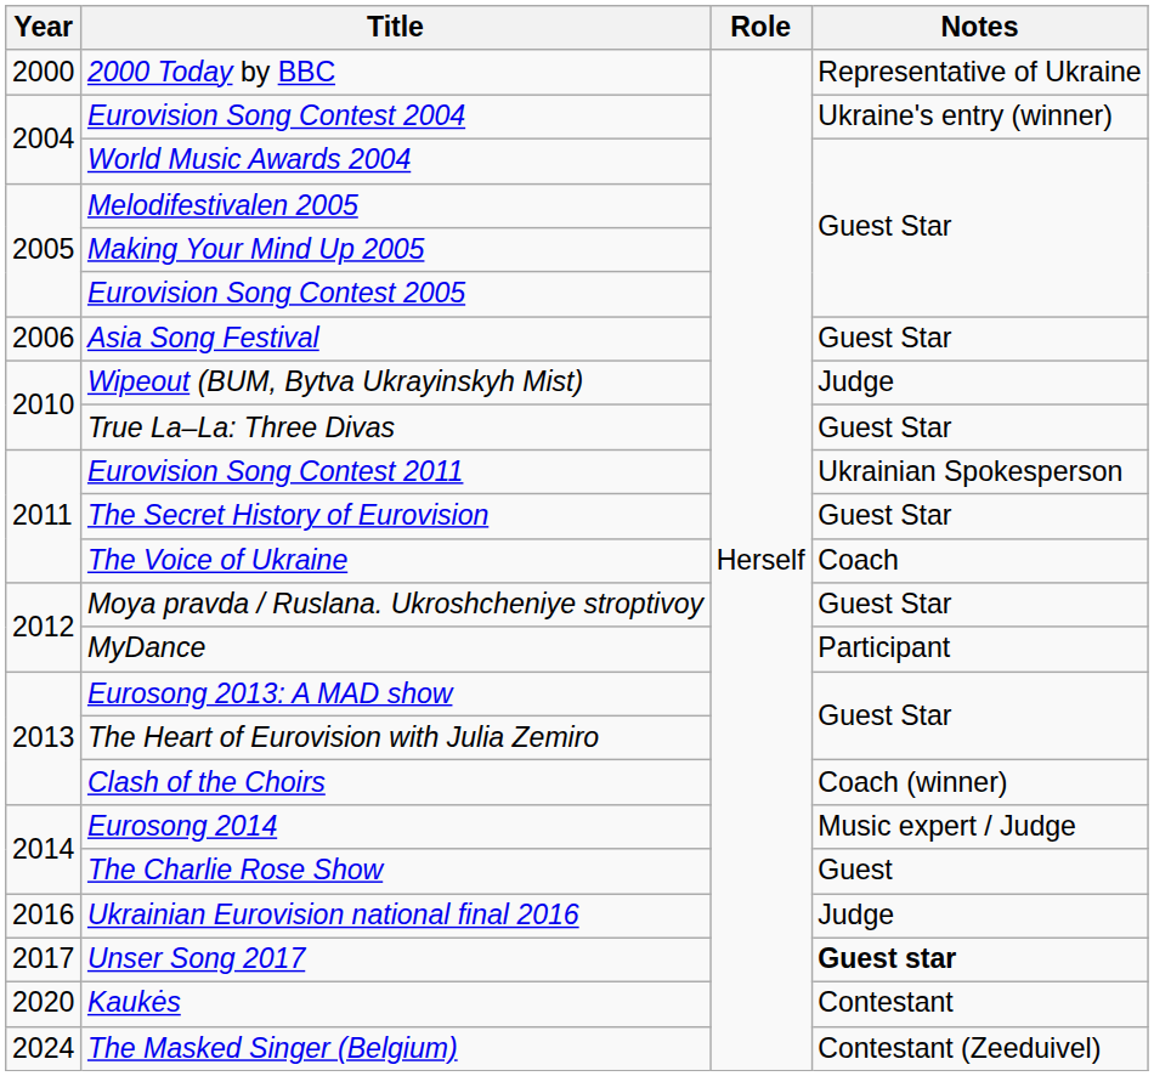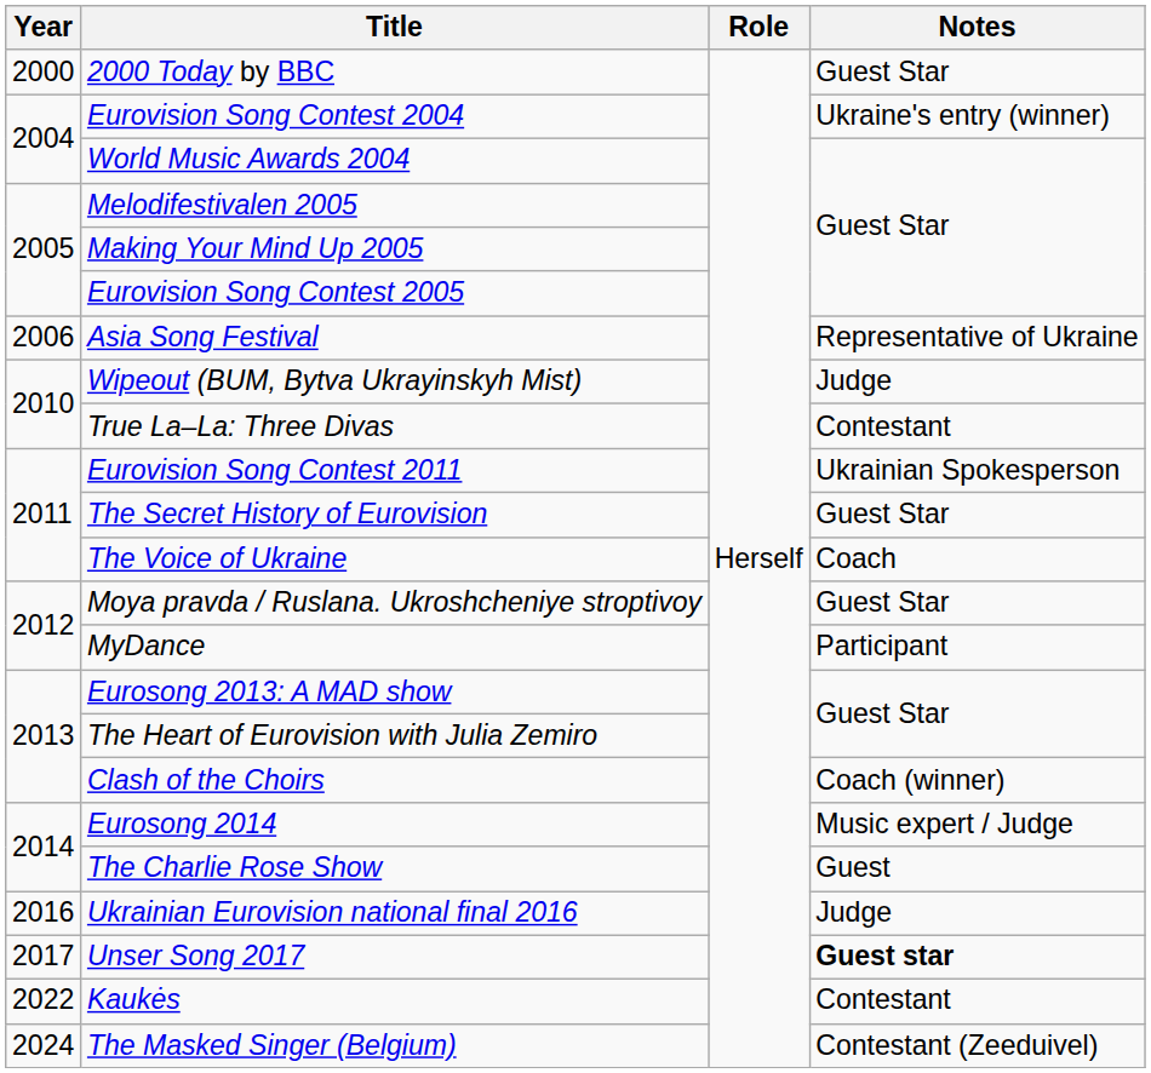 <table class="wikitable sortable">
 <tr>
 <th>Year</th>
 <th>Title</th>
 <th>Role</th>
 <th class="unsortable">Notes</th>
 </tr>
 <tr>
 <td>2000</td>
 <td><em><a href='#'>2000 Today</a></em> by <a href='#'>BBC</a></td>
 <td rowspan="23">Herself</td>
-<td>Representative of Ukraine</td>
+<td>Guest Star</td>
 </tr>
 <tr>
 <td rowspan="2">2004</td>
 <td><em><a href='#'>Eurovision Song Contest 2004</a></em></td>
 <td>Ukraine's entry (winner)</td>
 </tr>
 <tr>
 <td><em><a href='#'>World Music Awards 2004</a></em></td>
 <td rowspan="4">Guest Star</td>
 </tr>
 <tr>
 <td rowspan="3">2005</td>
 <td><em><a href='#'>Melodifestivalen 2005</a></em></td>
 </tr>
 <tr>
 <td><em><a href='#'>Making Your Mind Up 2005</a></em></td>
 </tr>
 <tr>
 <td><em><a href='#'>Eurovision Song Contest 2005</a></em></td>
 </tr>
 <tr>
 <td>2006</td>
 <td><em><a href='#'>Asia Song Festival</a></em></td>
-<td>Guest Star</td>
+<td>Representative of Ukraine</td>
 </tr>
 <tr>
 <td rowspan="2">2010</td>
 <td><em><a href='#'>Wipeout</a> (BUM, Bytva Ukrayinskyh Mist)</em></td>
 <td>Judge</td>
 </tr>
 <tr>
 <td><em>True La–La: Three Divas</em></td>
-<td>Guest Star</td>
+<td>Contestant</td>
 </tr>
 <tr>
 <td rowspan="3">2011</td>
 <td><em><a href='#'>Eurovision Song Contest 2011</a></em></td>
 <td>Ukrainian Spokesperson</td>
 </tr>
 <tr>
 <td><em><a href='#'>The Secret History of Eurovision</a></em></td>
 <td>Guest Star</td>
 </tr>
 <tr>
 <td><em><a href='#'>The Voice of Ukraine</a></em></td>
 <td>Coach</td>
 </tr>
 <tr>
 <td rowspan="2">2012</td>
 <td><em>Moya pravda / Ruslana. Ukroshcheniye stroptivoy</em></td>
 <td>Guest Star</td>
 </tr>
 <tr>
 <td><em>MyDance</em></td>
 <td>Participant</td>
 </tr>
 <tr>
 <td rowspan="3">2013</td>
 <td><em><a href='#'>Eurosong 2013: A MAD show</a></em></td>
 <td rowspan="2">Guest Star</td>
 </tr>
 <tr>
 <td><em>The Heart of Eurovision with Julia Zemiro</em></td>
 </tr>
 <tr>
 <td><em><a href='#'>Clash of the Choirs</a></em></td>
 <td>Сoach (winner)</td>
 </tr>
 <tr>
 <td rowspan="2">2014</td>
 <td><em><a href='#'>Eurosong 2014</a></em></td>
 <td>Music expert / Judge</td>
 </tr>
 <tr>
 <td><em><a href='#'>The Charlie Rose Show</a></em></td>
 <td>Guest</td>
 </tr>
 <tr>
 <td>2016</td>
 <td><em><a href='#'>Ukrainian Eurovision national final 2016</a></em></td>
 <td>Judge</td>
 </tr>
 <tr>
 <td>2017</td>
 <td><em><a href='#'>Unser Song 2017</a></em></td>
 <td><strong>Guest star</strong></td>
 </tr>
 <tr>
-<td>2020</td>
+<td>2022</td>
 <td><em><a href='#'>Kaukės</a></em></td>
 <td>Contestant</td>
 </tr>
 <tr>
 <td>2024</td>
 <td><em><a href='#'>The Masked Singer (Belgium)</a></em></td>
 <td>Contestant (Zeeduivel)</td>
 </tr>
 </table>
